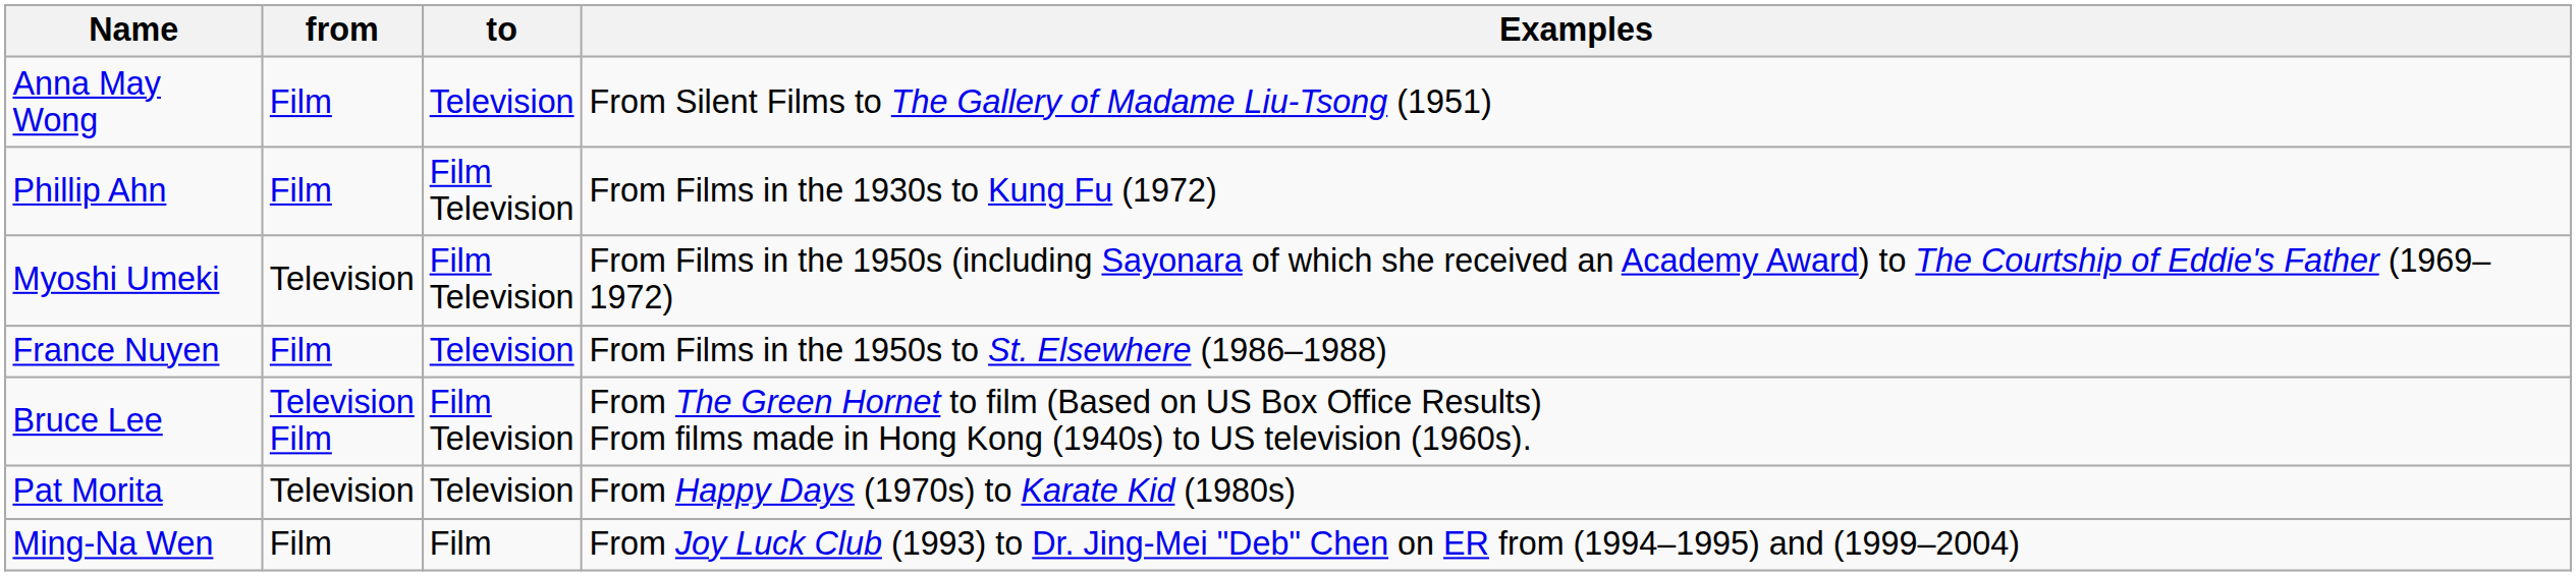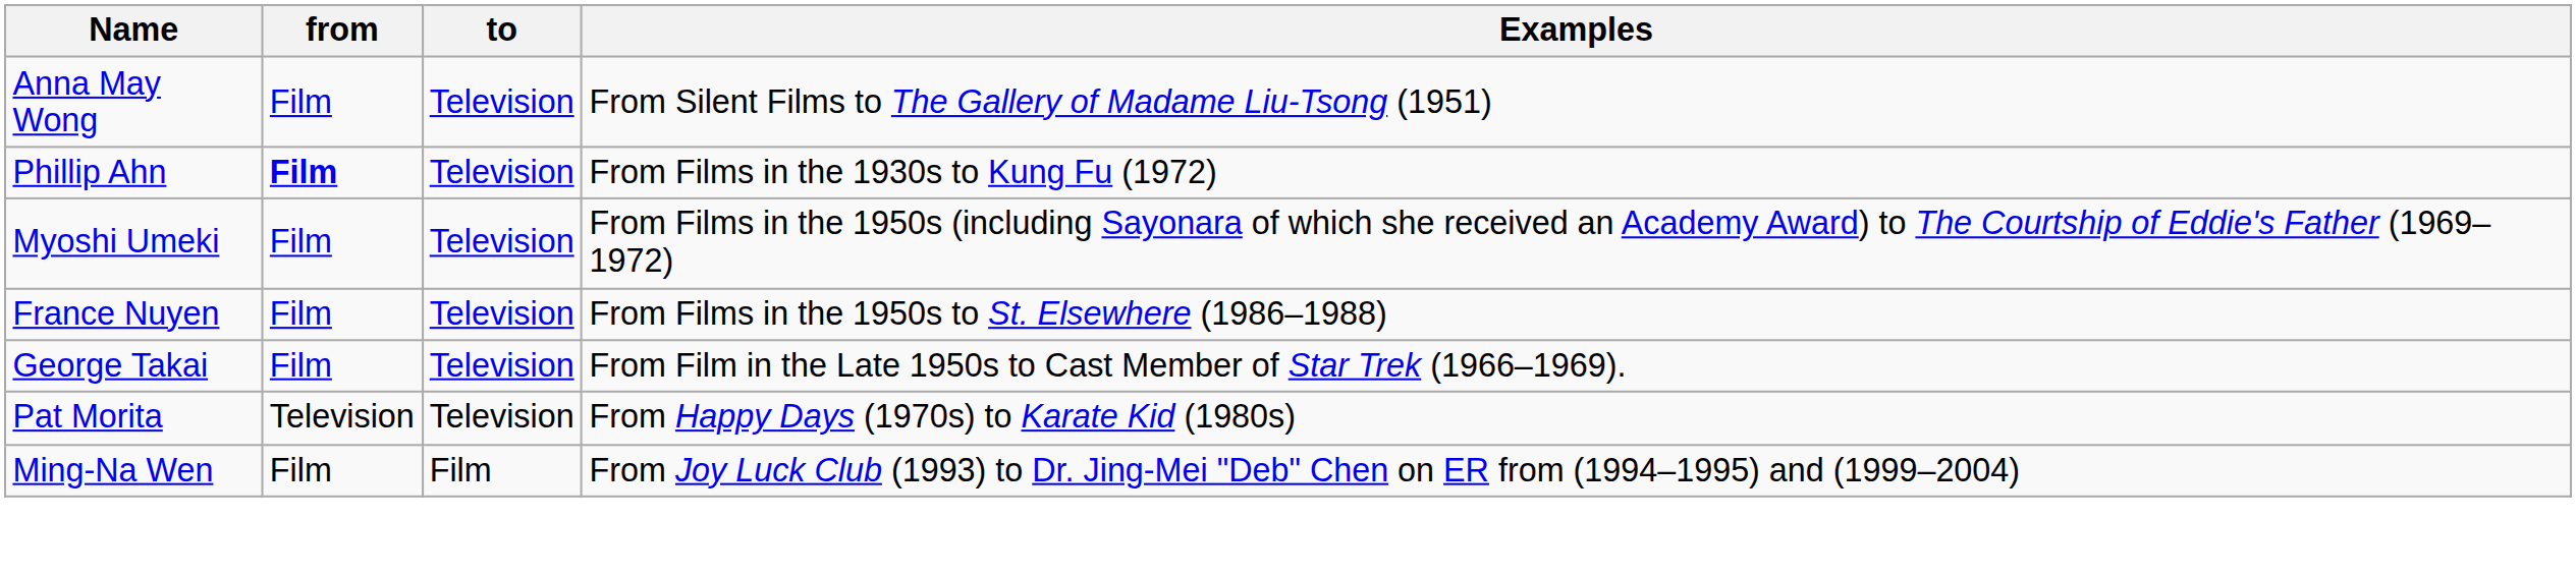 <table class="wikitable">
 <tr>
 <th>Name</th>
 <th>from</th>
 <th>to</th>
 <th>Examples</th>
 </tr>
 <tr>
 <td><a href='#'>Anna May Wong</a></td>
 <td><a href='#'>Film</a></td>
 <td><a href='#'>Television</a></td>
 <td>From Silent Films to <em><a href='#'>The Gallery of Madame Liu-Tsong</a></em> (1951)</td>
 </tr>
 <tr>
 <td><a href='#'>Phillip Ahn</a></td>
-<td><a href='#'>Film</a></td>
-<td><a href='#'>Film</a><br>Television</td>
+<td><strong><a href='#'>Film</a></strong></td>
+<td><a href='#'>Television</a></td>
 <td>From Films in the 1930s to <a href='#'>Kung Fu</a> (1972)</td>
 </tr>
 <tr>
 <td><a href='#'>Myoshi Umeki</a></td>
-<td>Television</td>
-<td><a href='#'>Film</a><br>Television</td>
+<td><a href='#'>Film</a></td>
+<td><a href='#'>Television</a></td>
 <td>From Films in the 1950s (including <a href='#'>Sayonara</a> of which she received an <a href='#'>Academy Award</a>) to <em><a href='#'>The Courtship of Eddie's Father</a></em> (1969–1972)</td>
 </tr>
 <tr>
 <td><a href='#'>France Nuyen</a></td>
 <td><a href='#'>Film</a></td>
 <td><a href='#'>Television</a></td>
 <td>From Films in the 1950s to <em><a href='#'>St. Elsewhere</a></em> (1986–1988)</td>
 </tr>
 <tr>
-<td><a href='#'>Bruce Lee</a></td>
-<td><a href='#'>Television</a><br><a href='#'>Film</a></td>
-<td><a href='#'>Film</a><br>Television</td>
-<td>From <em><a href='#'>The Green Hornet</a></em> to film (Based on US Box Office Results)<br>From films made in Hong Kong (1940s) to US television (1960s).</td>
+<td><a href='#'>George Takai</a></td>
+<td><a href='#'>Film</a></td>
+<td><a href='#'>Television</a></td>
+<td>From Film in the Late 1950s to Cast Member of <em><a href='#'>Star Trek</a></em> (1966–1969).</td>
 </tr>
 <tr>
 <td><a href='#'>Pat Morita</a></td>
 <td>Television</td>
 <td>Television</td>
 <td>From <em><a href='#'>Happy Days</a></em> (1970s) to <a href='#'><em>Karate Kid</em></a> (1980s)</td>
 </tr>
 <tr>
 <td><a href='#'>Ming-Na Wen</a></td>
 <td>Film</td>
 <td>Film</td>
 <td>From <em><a href='#'>Joy Luck Club</a></em> (1993) to <a href='#'>Dr. Jing-Mei "Deb" Chen</a>  on <a href='#'>ER</a> from (1994–1995) and (1999–2004)</td>
 </tr>
 </table>
